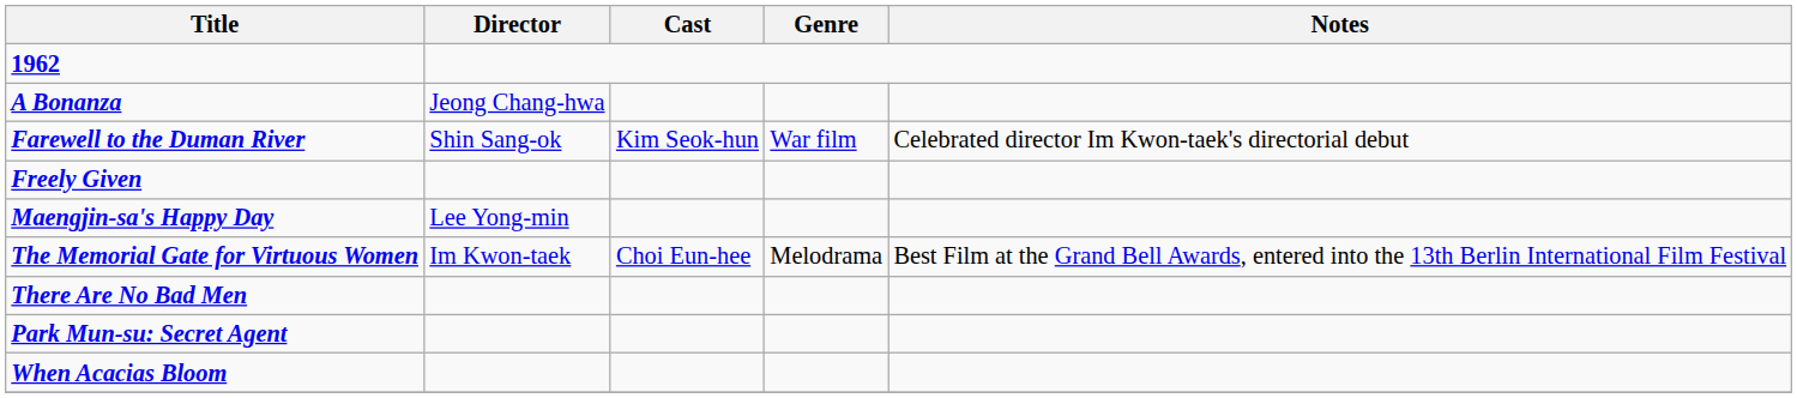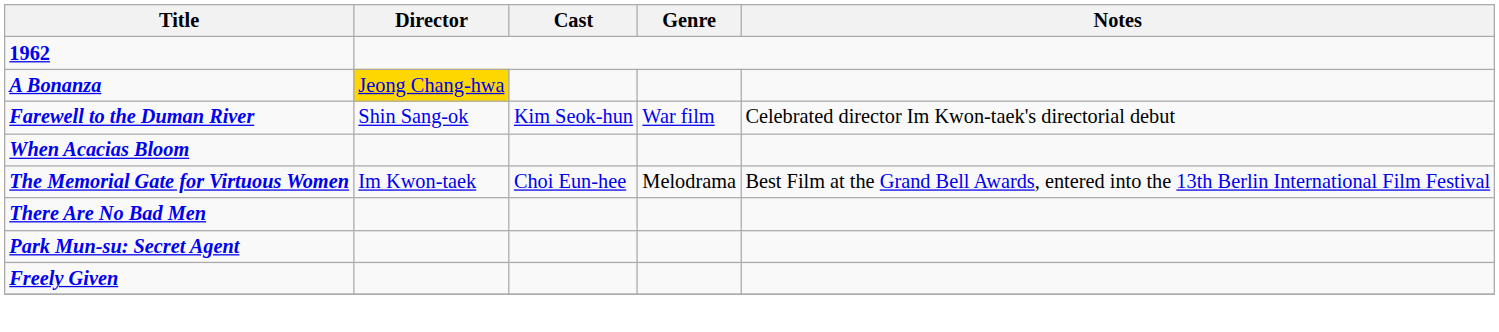 <table class="wikitable">
 <tr>
 <th>Title</th>
 <th>Director</th>
 <th>Cast</th>
 <th>Genre</th>
 <th>Notes</th>
 </tr>
 <tr>
 <td><strong><a href='#'>1962</a></strong></td>
 </tr>
 <tr>
 <td><strong><em><a href='#'>A Bonanza</a></em></strong></td>
-<td><a href='#'>Jeong Chang-hwa</a></td>
+<td style="background: gold;"><a href='#'>Jeong Chang-hwa</a></td>
 <td></td>
 <td></td>
 <td></td>
 </tr>
 <tr>
 <td><strong><em><a href='#'>Farewell to the Duman River</a></em></strong></td>
 <td><a href='#'>Shin Sang-ok</a></td>
 <td><a href='#'>Kim Seok-hun</a></td>
 <td><a href='#'>War film</a></td>
 <td>Celebrated director Im Kwon-taek's directorial debut</td>
 </tr>
 <tr>
-<td><strong><em><a href='#'>Freely Given</a></em></strong></td>
+<td><strong><em><a href='#'>When Acacias Bloom</a></em></strong></td>
 <td></td>
-<td></td>
-<td></td>
-<td></td>
-</tr>
-<tr>
-<td><strong><em><a href='#'>Maengjin-sa's Happy Day</a></em></strong></td>
-<td><a href='#'>Lee Yong-min</a></td>
 <td></td>
 <td></td>
 <td></td>
 </tr>
 <tr>
 <td><strong><em><a href='#'>The Memorial Gate for Virtuous Women</a></em></strong></td>
 <td><a href='#'>Im Kwon-taek</a></td>
 <td><a href='#'>Choi Eun-hee</a></td>
 <td>Melodrama</td>
 <td>Best Film at the <a href='#'>Grand Bell Awards</a>, entered into the <a href='#'>13th Berlin International Film Festival</a></td>
 </tr>
 <tr>
 <td><strong><em><a href='#'>There Are No Bad Men</a></em></strong></td>
 <td></td>
 <td></td>
 <td></td>
 <td></td>
 </tr>
 <tr>
 <td><strong><em><a href='#'>Park Mun-su: Secret Agent</a></em></strong></td>
 <td></td>
 <td></td>
 <td></td>
 <td></td>
 </tr>
 <tr>
-<td><strong><em><a href='#'>When Acacias Bloom</a></em></strong></td>
+<td><strong><em><a href='#'>Freely Given</a></em></strong></td>
 <td></td>
 <td></td>
 <td></td>
 <td></td>
 </tr>
 <tr>
 </tr>
 </table>
